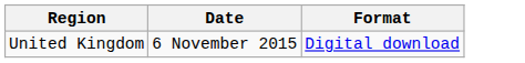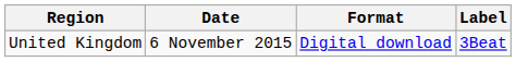 <table class="wikitable">
 <tr>
 <th>Region</th>
 <th>Date</th>
 <th>Format</th>
+<th>Label</th>
 </tr>
 <tr>
 <td>United Kingdom</td>
 <td>6 November 2015</td>
 <td><a href='#'>Digital download</a></td>
+<td><a href='#'>3Beat</a></td>
 </tr>
 </table>
